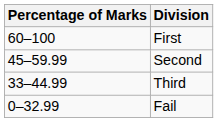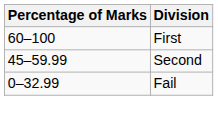 <table class="wikitable">
 <tr>
 <th>Percentage of Marks</th>
 <th>Division</th>
 </tr>
 <tr>
 <td>60–100</td>
 <td>First</td>
 </tr>
 <tr>
 <td>45–59.99</td>
 <td>Second</td>
 </tr>
 <tr>
-<td>33–44.99</td>
-<td>Third</td>
-</tr>
-<tr>
 <td>0–32.99</td>
 <td>Fail</td>
 </tr>
 </table>
